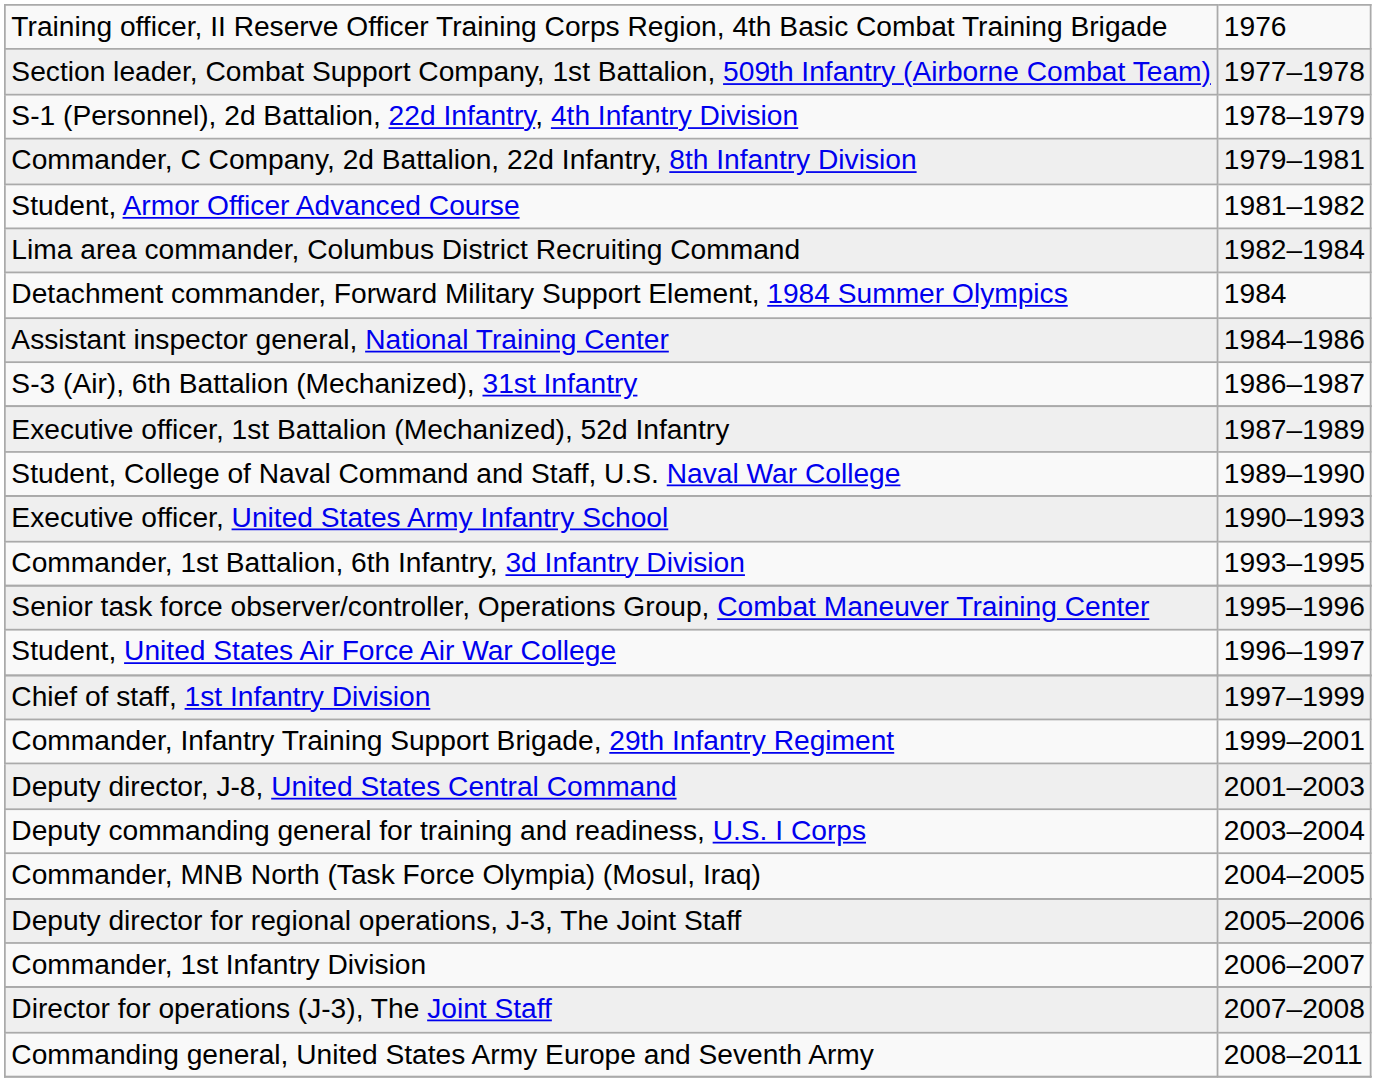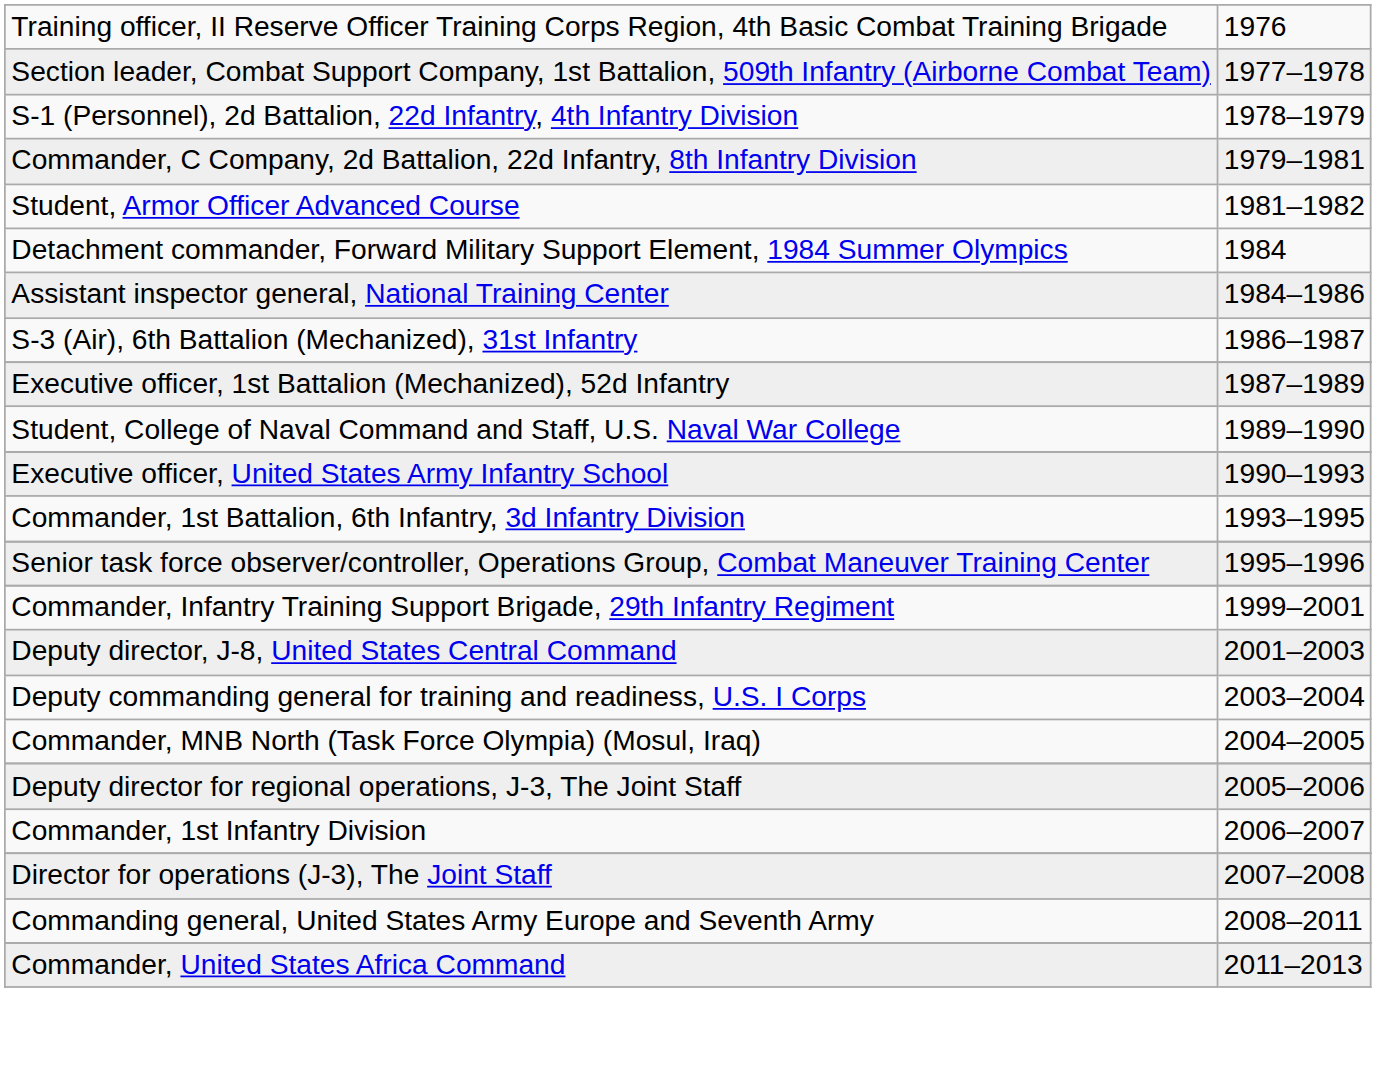 <table class="wikitable">
 <tr>
 <td>Training officer, II Reserve Officer Training Corps Region, 4th Basic Combat Training Brigade</td>
 <td>1976</td>
 </tr>
 <tr style="background:#efefef;">
 <td>Section leader, Combat Support Company, 1st Battalion, <a href='#'>509th Infantry (Airborne Combat Team)</a></td>
 <td>1977–1978</td>
 </tr>
 <tr>
 <td>S-1 (Personnel), 2d Battalion, <a href='#'>22d Infantry</a>, <a href='#'>4th Infantry Division</a></td>
 <td>1978–1979</td>
 </tr>
 <tr style="background:#efefef;">
 <td>Commander, C Company, 2d Battalion, 22d Infantry, <a href='#'>8th Infantry Division</a></td>
 <td>1979–1981</td>
 </tr>
 <tr>
 <td>Student, <a href='#'>Armor Officer Advanced Course</a></td>
 <td>1981–1982</td>
-</tr>
-<tr style="background:#efefef;">
-<td>Lima area commander, Columbus District Recruiting Command</td>
-<td>1982–1984</td>
 </tr>
 <tr>
 <td>Detachment commander, Forward Military Support Element, <a href='#'>1984 Summer Olympics</a></td>
 <td>1984</td>
 </tr>
 <tr style="background:#efefef;">
 <td>Assistant inspector general, <a href='#'>National Training Center</a></td>
 <td>1984–1986</td>
 </tr>
 <tr>
 <td>S-3 (Air), 6th Battalion (Mechanized), <a href='#'>31st Infantry</a></td>
 <td>1986–1987</td>
 </tr>
 <tr>
 </tr>
 <tr style="background:#efefef;">
 <td>Executive officer, 1st Battalion (Mechanized), 52d Infantry</td>
 <td>1987–1989</td>
 </tr>
 <tr>
 <td>Student, College of Naval Command and Staff, U.S. <a href='#'>Naval War College</a></td>
 <td>1989–1990</td>
 </tr>
 <tr>
 </tr>
 <tr style="background:#efefef;">
 <td>Executive officer, <a href='#'>United States Army Infantry School</a></td>
 <td>1990–1993</td>
 </tr>
 <tr>
 <td>Commander, 1st Battalion, 6th Infantry, <a href='#'>3d Infantry Division</a></td>
 <td>1993–1995</td>
 </tr>
 <tr>
 </tr>
 <tr style="background:#efefef;">
 <td>Senior task force observer/controller, Operations Group, <a href='#'>Combat Maneuver Training Center</a></td>
 <td>1995–1996</td>
 </tr>
 <tr>
-<td>Student, <a href='#'>United States Air Force Air War College</a></td>
-<td>1996–1997</td>
-</tr>
-<tr>
-</tr>
-<tr style="background:#efefef;">
-<td>Chief of staff, <a href='#'>1st Infantry Division</a></td>
-<td>1997–1999</td>
 </tr>
 <tr>
 <td>Commander, Infantry Training Support Brigade, <a href='#'>29th Infantry Regiment</a></td>
 <td>1999–2001</td>
 </tr>
 <tr style="background:#efefef;">
 <td>Deputy director, J-8, <a href='#'>United States Central Command</a></td>
 <td>2001–2003</td>
 </tr>
 <tr>
 <td>Deputy commanding general for training and readiness, <a href='#'>U.S. I Corps</a></td>
 <td>2003–2004</td>
 </tr>
 <tr>
 <td>Commander, MNB North (Task Force Olympia) (Mosul, Iraq)</td>
 <td>2004–2005</td>
 </tr>
 <tr>
 </tr>
 <tr style="background:#efefef;">
 <td>Deputy director for regional operations, J-3, The Joint Staff</td>
 <td>2005–2006</td>
 </tr>
 <tr>
 <td>Commander, 1st Infantry Division</td>
 <td>2006–2007</td>
 </tr>
 <tr>
 </tr>
 <tr style="background:#efefef;">
 <td>Director for operations (J-3), The <a href='#'>Joint Staff</a></td>
 <td>2007–2008</td>
 </tr>
 <tr>
 <td>Commanding general, United States Army Europe and Seventh Army</td>
 <td>2008–2011</td>
 </tr>
 <tr>
 </tr>
+<tr style="background:#efefef;">
+<td>Commander, <a href='#'>United States Africa Command</a></td>
+<td>2011–2013</td>
+</tr>
 </table>
